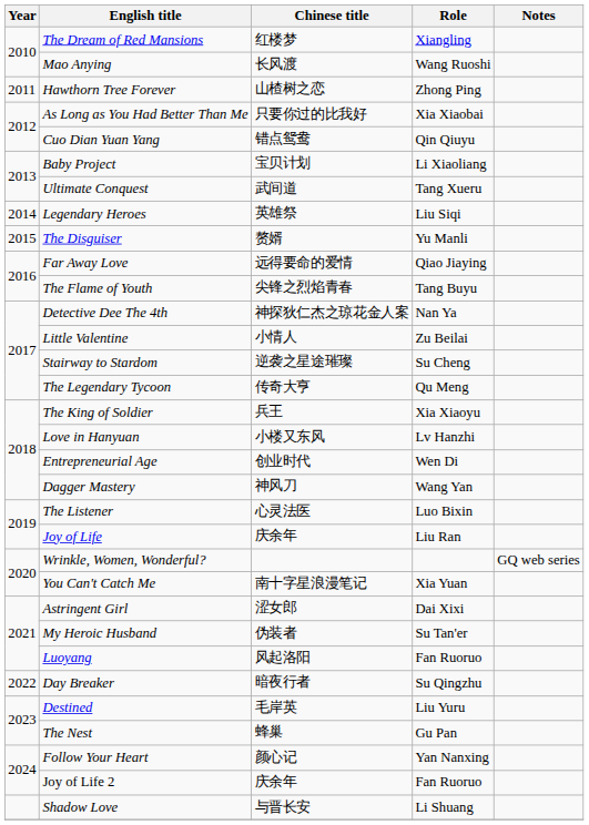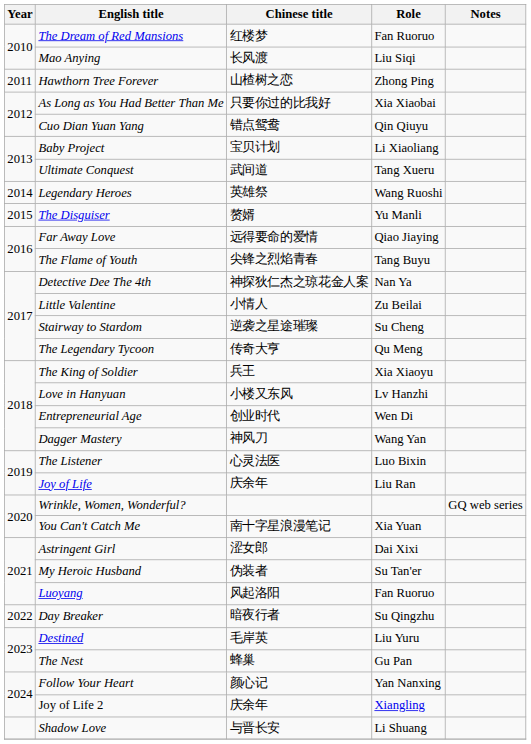 <table class="wikitable sortable">
 <tr>
 <th>Year</th>
 <th>English title</th>
 <th>Chinese title</th>
 <th>Role</th>
 <th class="unsortable">Notes</th>
 </tr>
 <tr>
 <td rowspan="2">2010</td>
 <td><em><a href='#'>The Dream of Red Mansions</a></em></td>
 <td>红楼梦</td>
-<td><a href='#'>Xiangling</a></td>
+<td>Fan Ruoruo</td>
 <td></td>
 </tr>
 <tr>
 <td><em>Mao Anying</em></td>
 <td>长风渡</td>
-<td>Wang Ruoshi</td>
+<td>Liu Siqi</td>
 <td></td>
 </tr>
 <tr>
 <td>2011</td>
 <td><em>Hawthorn Tree Forever</em></td>
 <td>山楂树之恋</td>
 <td>Zhong Ping</td>
 <td></td>
 </tr>
 <tr>
 <td rowspan="2">2012</td>
 <td><em>As Long as You Had Better Than Me</em></td>
 <td>只要你过的比我好</td>
 <td>Xia Xiaobai</td>
 <td></td>
 </tr>
 <tr>
 <td><em>Cuo Dian Yuan Yang</em></td>
 <td>错点鸳鸯</td>
 <td>Qin Qiuyu</td>
 <td></td>
 </tr>
 <tr>
 <td rowspan="2">2013</td>
 <td><em>Baby Project</em></td>
 <td>宝贝计划</td>
 <td>Li Xiaoliang</td>
 <td></td>
 </tr>
 <tr>
 <td><em>Ultimate Conquest</em></td>
 <td>武间道</td>
 <td>Tang Xueru</td>
 <td></td>
 </tr>
 <tr>
 <td>2014</td>
 <td><em>Legendary Heroes </em></td>
 <td>英雄祭</td>
-<td>Liu Siqi</td>
+<td>Wang Ruoshi</td>
 <td></td>
 </tr>
 <tr>
 <td>2015</td>
 <td><em><a href='#'>The Disguiser</a></em></td>
 <td>赘婿</td>
 <td>Yu Manli</td>
 <td></td>
 </tr>
 <tr>
 <td rowspan="2">2016</td>
 <td><em>Far Away Love</em></td>
 <td>远得要命的爱情</td>
 <td>Qiao Jiaying</td>
 <td></td>
 </tr>
 <tr>
 <td><em>The Flame of Youth </em></td>
 <td>尖锋之烈焰青春</td>
 <td>Tang Buyu</td>
 <td></td>
 </tr>
 <tr>
 <td rowspan="4">2017</td>
 <td><em>Detective Dee The 4th</em></td>
 <td>神探狄仁杰之琼花金人案</td>
 <td>Nan Ya</td>
 <td></td>
 </tr>
 <tr>
 <td><em>Little Valentine </em></td>
 <td>小情人</td>
 <td>Zu Beilai</td>
 <td></td>
 </tr>
 <tr>
 <td><em>Stairway to Stardom</em></td>
 <td>逆袭之星途璀璨</td>
 <td>Su Cheng</td>
 <td></td>
 </tr>
 <tr>
 <td><em>The Legendary Tycoon </em></td>
 <td>传奇大亨</td>
 <td>Qu Meng</td>
 <td></td>
 </tr>
 <tr>
 <td rowspan="4">2018</td>
 <td><em>The King of Soldier </em></td>
 <td>兵王</td>
 <td>Xia Xiaoyu</td>
 <td></td>
 </tr>
 <tr>
 <td><em>Love in Hanyuan</em></td>
 <td>小楼又东风</td>
 <td>Lv Hanzhi</td>
 <td></td>
 </tr>
 <tr>
 <td><em>Entrepreneurial Age </em></td>
 <td>创业时代</td>
 <td>Wen Di</td>
 <td></td>
 </tr>
 <tr>
 <td><em>Dagger Mastery</em></td>
 <td>神风刀</td>
 <td>Wang Yan</td>
 <td></td>
 </tr>
 <tr>
 <td rowspan="2">2019</td>
 <td><em>The Listener</em></td>
 <td>心灵法医</td>
 <td>Luo Bixin</td>
 <td></td>
 </tr>
 <tr>
 <td><em><a href='#'>Joy of Life</a></em></td>
 <td>庆余年</td>
 <td>Liu Ran</td>
 <td></td>
 </tr>
 <tr>
 <td rowspan="2">2020</td>
 <td><em>Wrinkle, Women, Wonderful? </em></td>
 <td></td>
 <td></td>
 <td>GQ web series</td>
 </tr>
 <tr>
 <td><em>You Can't Catch Me</em></td>
 <td>南十字星浪漫笔记</td>
 <td>Xia Yuan</td>
 <td></td>
 </tr>
 <tr>
 <td rowspan="3">2021</td>
 <td><em>Astringent Girl</em></td>
 <td>涩女郎</td>
 <td>Dai Xixi</td>
 <td></td>
 </tr>
 <tr>
 <td><em>My Heroic Husband</em></td>
 <td>伪装者</td>
 <td>Su Tan'er</td>
 <td></td>
 </tr>
 <tr>
 <td><em><a href='#'>Luoyang</a></em></td>
 <td>风起洛阳</td>
 <td>Fan Ruoruo</td>
 <td></td>
 </tr>
 <tr>
 <td>2022</td>
 <td><em>Day Breaker</em></td>
 <td>暗夜行者</td>
 <td>Su Qingzhu</td>
 <td></td>
 </tr>
 <tr>
 <td rowspan="2">2023</td>
 <td><em><a href='#'>Destined</a></em></td>
 <td>毛岸英</td>
 <td>Liu Yuru</td>
 <td></td>
 </tr>
 <tr>
 <td><em>The  Nest</em></td>
 <td>蜂巢</td>
 <td>Gu Pan</td>
 <td></td>
 </tr>
 <tr>
 <td rowspan="2">2024</td>
 <td><em>Follow Your Heart</em></td>
 <td>颜心记</td>
 <td>Yan Nanxing</td>
 <td></td>
 </tr>
 <tr>
 <td>Joy of Life 2</td>
 <td>庆余年</td>
-<td>Fan Ruoruo</td>
+<td><a href='#'>Xiangling</a></td>
 <td></td>
 </tr>
 <tr>
 <td></td>
 <td><em>Shadow Love</em></td>
 <td>与晋长安</td>
 <td>Li Shuang</td>
 <td></td>
 </tr>
 <tr>
 </tr>
 </table>
